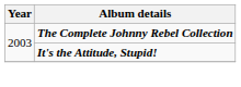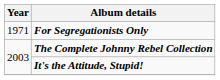 <table class="wikitable" style="text-align:center;">
 <tr>
 <th>Year</th>
 <th>Album details</th>
+</tr>
+<tr>
+<td>1971</td>
+<td align="left"><strong><em>For Segregationists Only</em></strong><br></td>
 </tr>
 <tr>
 <td rowspan=2>2003</td>
 <td align="left"><strong><em>The Complete Johnny Rebel Collection</em></strong><br></td>
 </tr>
 <tr>
 <td align="left"><strong><em>It's the Attitude, Stupid!</em></strong><br></td>
 </tr>
 <tr>
 </tr>
 </table>
